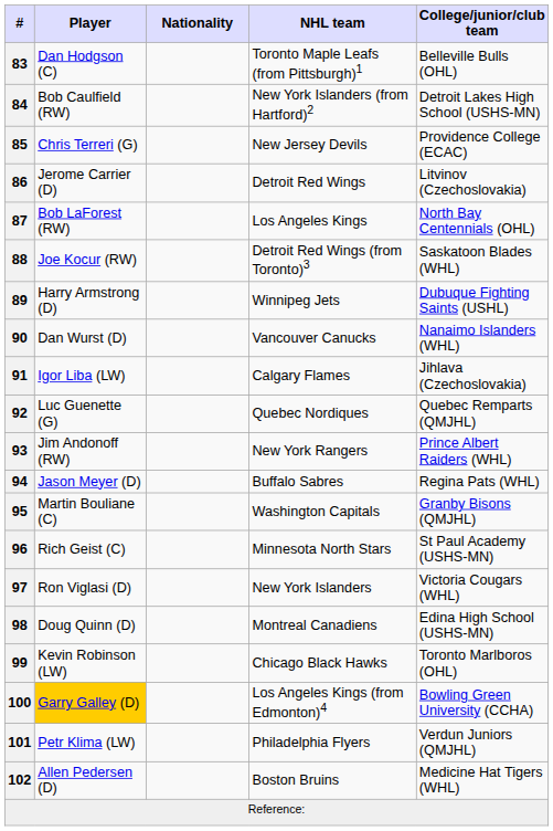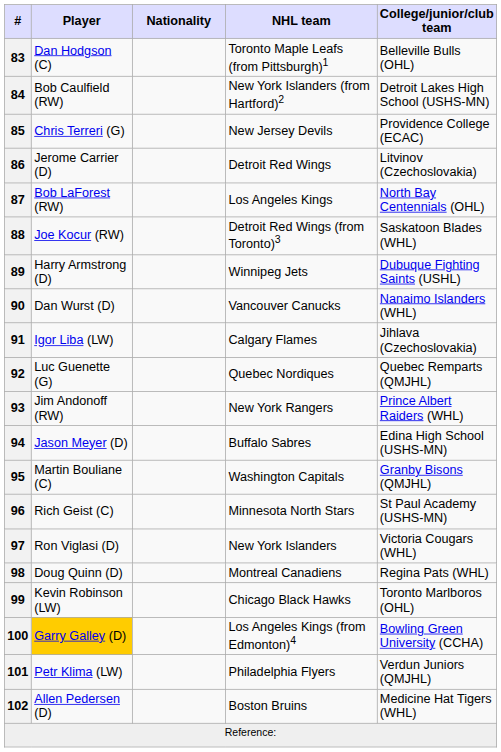 <table class="wikitable" style="width: 100%">
 <tr>
 <th style="background:#ddf; width:2.75%;">#</th>
 <th style="background:#ddf; width:22.0%;">Player</th>
 <th style="background:#ddf; width:20.0%;">Nationality</th>
 <th style="background:#ddf; width:34.0%;">NHL team</th>
 <th style="background:#ddf; width:100.0%;">College/junior/club team</th>
 </tr>
 <tr>
 <th>83</th>
 <td><a href='#'>Dan Hodgson</a> (C)</td>
 <td></td>
 <td>Toronto Maple Leafs (from Pittsburgh)<sup>1</sup></td>
 <td>Belleville Bulls (OHL)</td>
 </tr>
 <tr>
 <th>84</th>
 <td>Bob Caulfield (RW)</td>
 <td></td>
 <td>New York Islanders (from Hartford)<sup>2</sup></td>
 <td>Detroit Lakes High School (USHS-MN)</td>
 </tr>
 <tr>
 <th>85</th>
 <td><a href='#'>Chris Terreri</a> (G)</td>
 <td></td>
 <td>New Jersey Devils</td>
 <td>Providence College (ECAC)</td>
 </tr>
 <tr>
 <th>86</th>
 <td>Jerome Carrier (D)</td>
 <td></td>
 <td>Detroit Red Wings</td>
 <td>Litvinov (Czechoslovakia)</td>
 </tr>
 <tr>
 <th>87</th>
 <td><a href='#'>Bob LaForest</a> (RW)</td>
 <td></td>
 <td>Los Angeles Kings</td>
 <td><a href='#'>North Bay Centennials</a> (OHL)</td>
 </tr>
 <tr>
 <th>88</th>
 <td><a href='#'>Joe Kocur</a> (RW)</td>
 <td></td>
 <td>Detroit Red Wings (from Toronto)<sup>3</sup></td>
 <td>Saskatoon Blades (WHL)</td>
 </tr>
 <tr>
 <th>89</th>
 <td>Harry Armstrong (D)</td>
 <td></td>
 <td>Winnipeg Jets</td>
 <td><a href='#'>Dubuque Fighting Saints</a> (USHL)</td>
 </tr>
 <tr>
 <th>90</th>
 <td>Dan Wurst (D)</td>
 <td></td>
 <td>Vancouver Canucks</td>
 <td><a href='#'>Nanaimo Islanders</a> (WHL)</td>
 </tr>
 <tr>
 <th>91</th>
 <td><a href='#'>Igor Liba</a> (LW)</td>
 <td></td>
 <td>Calgary Flames</td>
 <td>Jihlava (Czechoslovakia)</td>
 </tr>
 <tr>
 <th>92</th>
 <td>Luc Guenette (G)</td>
 <td></td>
 <td>Quebec Nordiques</td>
 <td>Quebec Remparts (QMJHL)</td>
 </tr>
 <tr>
 <th>93</th>
 <td>Jim Andonoff (RW)</td>
 <td></td>
 <td>New York Rangers</td>
 <td><a href='#'>Prince Albert Raiders</a> (WHL)</td>
 </tr>
 <tr>
 <th>94</th>
 <td><a href='#'>Jason Meyer</a> (D)</td>
 <td></td>
 <td>Buffalo Sabres</td>
-<td>Regina Pats (WHL)</td>
+<td>Edina High School (USHS-MN)</td>
 </tr>
 <tr>
 <th>95</th>
 <td>Martin Bouliane (C)</td>
 <td></td>
 <td>Washington Capitals</td>
 <td><a href='#'>Granby Bisons</a> (QMJHL)</td>
 </tr>
 <tr>
 <th>96</th>
 <td>Rich Geist (C)</td>
 <td></td>
 <td>Minnesota North Stars</td>
 <td>St Paul Academy (USHS-MN)</td>
 </tr>
 <tr>
 <th>97</th>
 <td>Ron Viglasi (D)</td>
 <td></td>
 <td>New York Islanders</td>
 <td>Victoria Cougars (WHL)</td>
 </tr>
 <tr>
 <th>98</th>
 <td>Doug Quinn (D)</td>
 <td></td>
 <td>Montreal Canadiens</td>
-<td>Edina High School (USHS-MN)</td>
+<td>Regina Pats (WHL)</td>
 </tr>
 <tr>
 <th>99</th>
 <td>Kevin Robinson (LW)</td>
 <td></td>
 <td>Chicago Black Hawks</td>
 <td>Toronto Marlboros (OHL)</td>
 </tr>
 <tr>
 <th>100</th>
 <td style="background:#fc0;"><a href='#'>Garry Galley</a> (D)</td>
 <td></td>
 <td>Los Angeles Kings (from Edmonton)<sup>4</sup></td>
 <td><a href='#'>Bowling Green University</a> (CCHA)</td>
 </tr>
 <tr>
 <th>101</th>
 <td><a href='#'>Petr Klima</a> (LW)</td>
 <td></td>
 <td>Philadelphia Flyers</td>
 <td>Verdun Juniors (QMJHL)</td>
 </tr>
 <tr>
 <th>102</th>
 <td><a href='#'>Allen Pedersen</a> (D)</td>
 <td></td>
 <td>Boston Bruins</td>
 <td>Medicine Hat Tigers (WHL)</td>
 </tr>
 <tr>
 <td colspan="6" style="text-align:center; background:#efefef;"><sup>Reference: </sup></td>
 </tr>
 </table>
